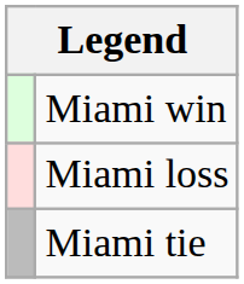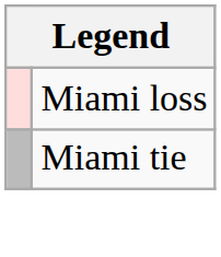 <table class="wikitable" style="font-size:90%">
 <tr>
 <th colspan="2">Legend</th>
-</tr>
-<tr>
-<td bgcolor="#ddffdd"> </td>
-<td>Miami win</td>
 </tr>
 <tr>
 <td bgcolor="#ffdddd"> </td>
 <td>Miami loss</td>
 </tr>
 <tr>
 <td bgcolor="#bbbbbb"> </td>
 <td>Miami tie</td>
 </tr>
 </table>
